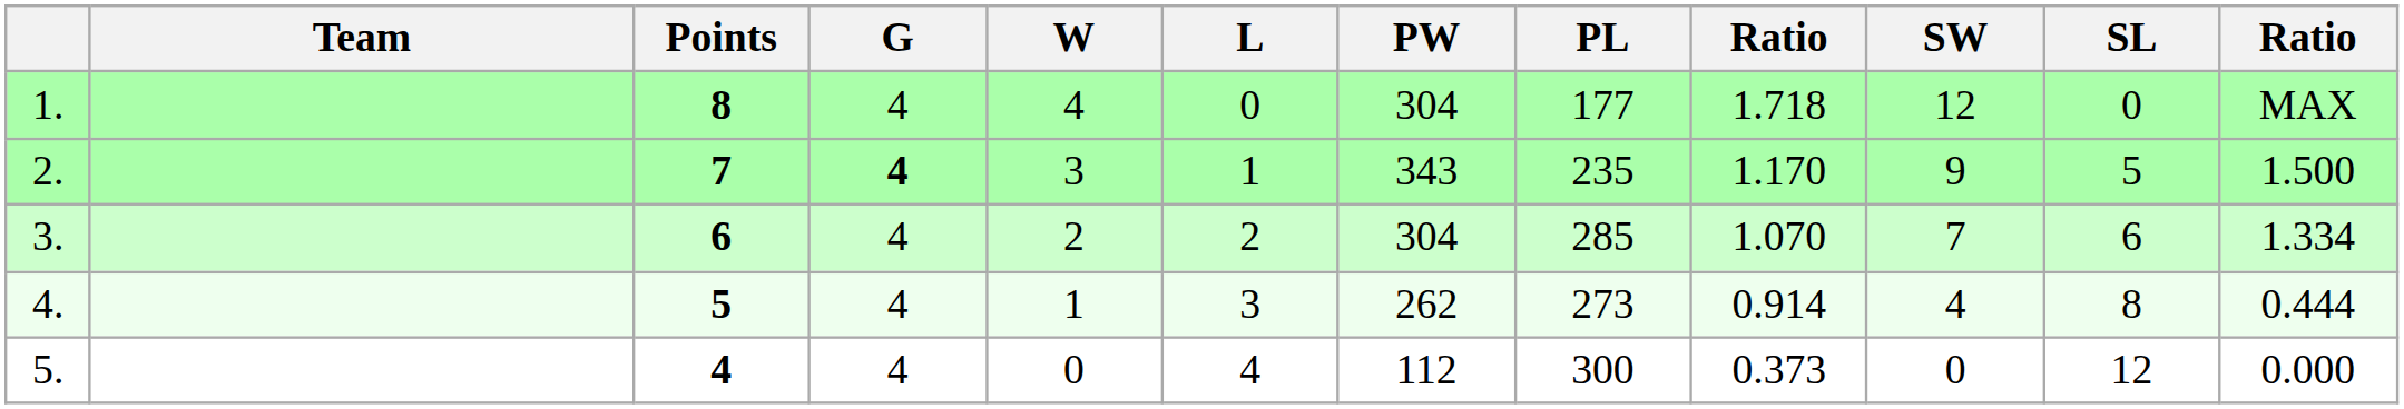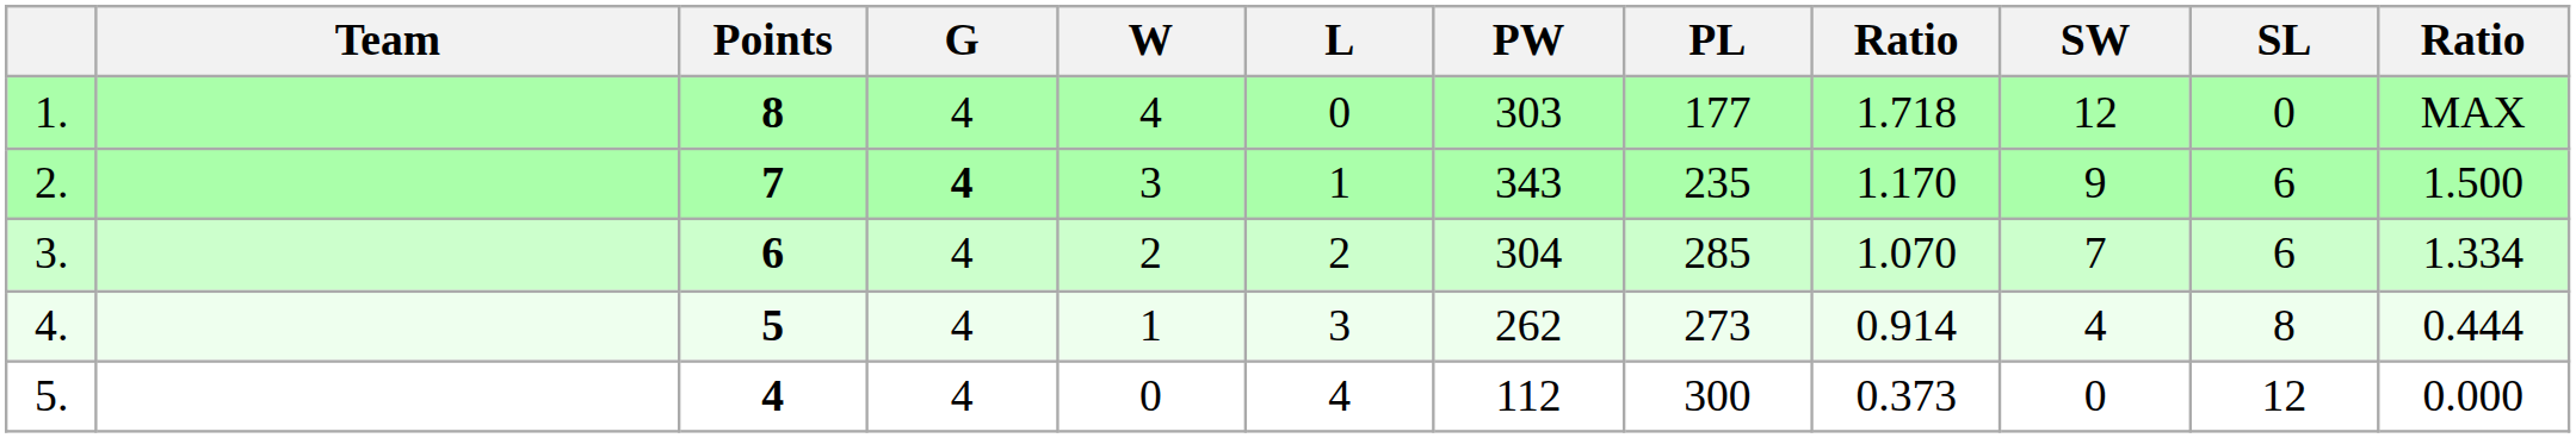 <table class=wikitable style="text-align:center">
 <tr bgcolor="#DCDCDC">
 <th width="25"></th>
 <th width="200">Team</th>
 <th width="60">Points</th>
 <th width="60">G</th>
 <th width="60">W</th>
 <th width="60">L</th>
 <th width="60">PW</th>
 <th width="60">PL</th>
 <th width="60">Ratio</th>
 <th width="60">SW</th>
 <th width="60">SL</th>
 <th width="60">Ratio</th>
 </tr>
 <tr bgcolor=#AAFFAA>
 <td>1.</td>
 <td align=left></td>
 <td><strong>8</strong></td>
 <td>4</td>
 <td>4</td>
 <td>0</td>
-<td>304</td>
+<td>303</td>
 <td>177</td>
 <td>1.718</td>
 <td>12</td>
 <td>0</td>
 <td>MAX</td>
 </tr>
 <tr bgcolor=#AAFFAA>
 <td>2.</td>
 <td align=left></td>
 <td><strong>7</strong></td>
 <td><strong>4</strong></td>
 <td>3</td>
 <td>1</td>
 <td>343</td>
 <td>235</td>
 <td>1.170</td>
 <td>9</td>
-<td>5</td>
+<td>6</td>
 <td>1.500</td>
 </tr>
 <tr bgcolor=#CCFFCC>
 <td>3.</td>
 <td align=left></td>
 <td><strong>6</strong></td>
 <td>4</td>
 <td>2</td>
 <td>2</td>
 <td>304</td>
 <td>285</td>
 <td>1.070</td>
 <td>7</td>
 <td>6</td>
 <td>1.334</td>
 </tr>
 <tr bgcolor=#EEFFEE>
 <td>4.</td>
 <td align=left></td>
 <td><strong>5</strong></td>
 <td>4</td>
 <td>1</td>
 <td>3</td>
 <td>262</td>
 <td>273</td>
 <td>0.914</td>
 <td>4</td>
 <td>8</td>
 <td>0.444</td>
 </tr>
 <tr bgcolor=#FFFFFF>
 <td>5.</td>
 <td align=left></td>
 <td><strong>4</strong></td>
 <td>4</td>
 <td>0</td>
 <td>4</td>
 <td>112</td>
 <td>300</td>
 <td>0.373</td>
 <td>0</td>
 <td>12</td>
 <td>0.000</td>
 </tr>
 </table>
